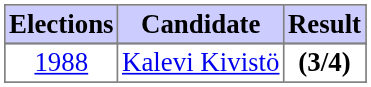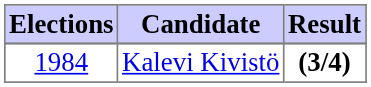 <table class="toccolours" border=1 cellspacing=0 cellpadding=2 style="text-align:center; border-collapse:collapse;">
 <tr style="background:#ccccff">
 <th>Elections</th>
 <th>Candidate</th>
 <th>Result</th>
 </tr>
 <tr style="background:#ccccff">
 </tr>
 <tr>
-<td><a href='#'>1988</a></td>
+<td><a href='#'>1984</a></td>
 <td><a href='#'>Kalevi Kivistö</a></td>
 <td><strong>(3/4)</strong></td>
 </tr>
 </table>
